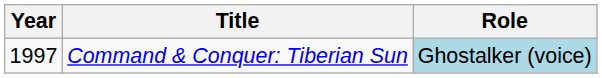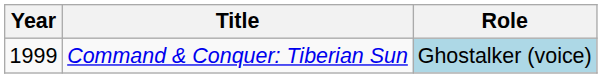 <table class="wikitable sortable">
 <tr>
 <th>Year</th>
 <th>Title</th>
 <th>Role</th>
 </tr>
 <tr>
-<td>1997</td>
+<td>1999</td>
 <td><em><a href='#'>Command & Conquer: Tiberian Sun</a></em></td>
 <td style="background: lightblue;">Ghostalker (voice)</td>
 </tr>
 </table>
